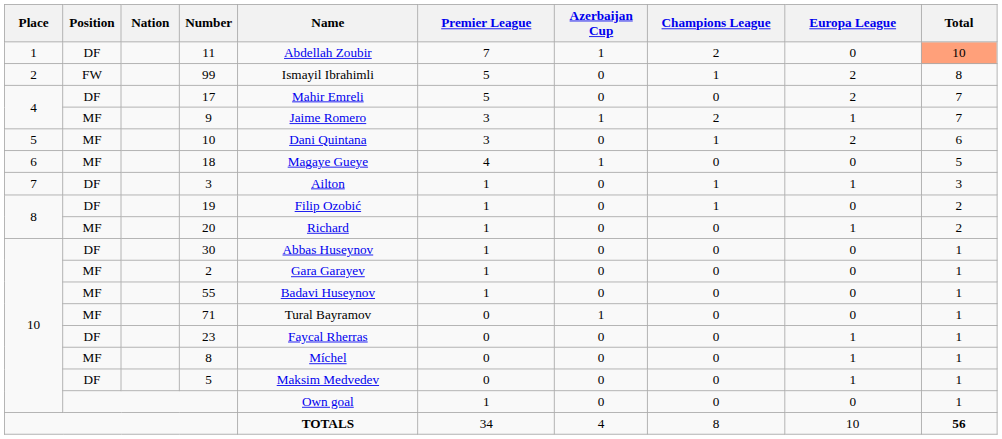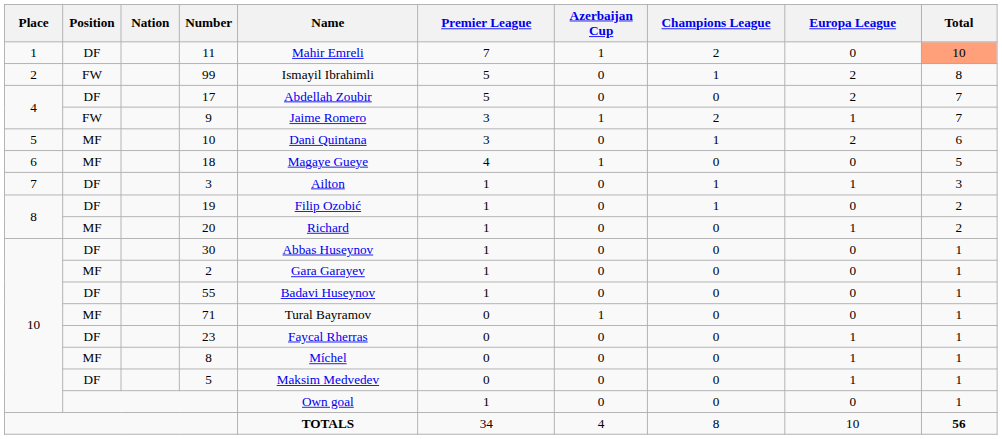 <table class="wikitable" style="font-size: 95%; text-align: center;">
 <tr>
 <th width=60>Place</th>
 <th width=60>Position</th>
 <th width=60>Nation</th>
 <th width=60>Number</th>
 <th width=200>Name</th>
 <th width=150><a href='#'>Premier League</a></th>
 <th width=100><a href='#'>Azerbaijan Cup</a></th>
 <th width=150><a href='#'>Champions League</a></th>
 <th width=150><a href='#'>Europa League</a></th>
 <th width=80>Total</th>
 </tr>
 <tr>
 <td>1</td>
 <td>DF</td>
 <td></td>
 <td>11</td>
-<td><a href='#'>Abdellah Zoubir</a></td>
+<td><a href='#'>Mahir Emreli</a></td>
 <td>7</td>
 <td>1</td>
 <td>2</td>
 <td>0</td>
 <td style="background: lightsalmon;">10</td>
 </tr>
 <tr>
 <td>2</td>
 <td>FW</td>
 <td></td>
 <td>99</td>
 <td>Ismayil Ibrahimli</td>
 <td>5</td>
 <td>0</td>
 <td>1</td>
 <td>2</td>
 <td>8</td>
 </tr>
 <tr>
 <td rowspan="2">4</td>
 <td>DF</td>
 <td></td>
 <td>17</td>
-<td><a href='#'>Mahir Emreli</a></td>
+<td><a href='#'>Abdellah Zoubir</a></td>
 <td>5</td>
 <td>0</td>
 <td>0</td>
 <td>2</td>
 <td>7</td>
 </tr>
 <tr>
-<td>MF</td>
+<td>FW</td>
 <td></td>
 <td>9</td>
 <td><a href='#'>Jaime Romero</a></td>
 <td>3</td>
 <td>1</td>
 <td>2</td>
 <td>1</td>
 <td>7</td>
 </tr>
 <tr>
 <td>5</td>
 <td>MF</td>
 <td></td>
 <td>10</td>
 <td><a href='#'>Dani Quintana</a></td>
 <td>3</td>
 <td>0</td>
 <td>1</td>
 <td>2</td>
 <td>6</td>
 </tr>
 <tr>
 <td>6</td>
 <td>MF</td>
 <td></td>
 <td>18</td>
 <td><a href='#'>Magaye Gueye</a></td>
 <td>4</td>
 <td>1</td>
 <td>0</td>
 <td>0</td>
 <td>5</td>
 </tr>
 <tr>
 <td>7</td>
 <td>DF</td>
 <td></td>
 <td>3</td>
 <td><a href='#'>Ailton</a></td>
 <td>1</td>
 <td>0</td>
 <td>1</td>
 <td>1</td>
 <td>3</td>
 </tr>
 <tr>
 <td rowspan="2">8</td>
 <td>DF</td>
 <td></td>
 <td>19</td>
 <td><a href='#'>Filip Ozobić</a></td>
 <td>1</td>
 <td>0</td>
 <td>1</td>
 <td>0</td>
 <td>2</td>
 </tr>
 <tr>
 <td>MF</td>
 <td></td>
 <td>20</td>
 <td><a href='#'>Richard</a></td>
 <td>1</td>
 <td>0</td>
 <td>0</td>
 <td>1</td>
 <td>2</td>
 </tr>
 <tr>
 <td rowspan="8">10</td>
 <td>DF</td>
 <td></td>
 <td>30</td>
 <td><a href='#'>Abbas Huseynov</a></td>
 <td>1</td>
 <td>0</td>
 <td>0</td>
 <td>0</td>
 <td>1</td>
 </tr>
 <tr>
 <td>MF</td>
 <td></td>
 <td>2</td>
 <td><a href='#'>Gara Garayev</a></td>
 <td>1</td>
 <td>0</td>
 <td>0</td>
 <td>0</td>
 <td>1</td>
 </tr>
 <tr>
-<td>MF</td>
+<td>DF</td>
 <td></td>
 <td>55</td>
 <td><a href='#'>Badavi Huseynov</a></td>
 <td>1</td>
 <td>0</td>
 <td>0</td>
 <td>0</td>
 <td>1</td>
 </tr>
 <tr>
 <td>MF</td>
 <td></td>
 <td>71</td>
 <td>Tural Bayramov</td>
 <td>0</td>
 <td>1</td>
 <td>0</td>
 <td>0</td>
 <td>1</td>
 </tr>
 <tr>
 <td>DF</td>
 <td></td>
 <td>23</td>
 <td><a href='#'>Faycal Rherras</a></td>
 <td>0</td>
 <td>0</td>
 <td>0</td>
 <td>1</td>
 <td>1</td>
 </tr>
 <tr>
 <td>MF</td>
 <td></td>
 <td>8</td>
 <td><a href='#'>Míchel</a></td>
 <td>0</td>
 <td>0</td>
 <td>0</td>
 <td>1</td>
 <td>1</td>
 </tr>
 <tr>
 <td>DF</td>
 <td></td>
 <td>5</td>
 <td><a href='#'>Maksim Medvedev</a></td>
 <td>0</td>
 <td>0</td>
 <td>0</td>
 <td>1</td>
 <td>1</td>
 </tr>
 <tr>
 <td colspan="3"></td>
 <td><a href='#'>Own goal</a></td>
 <td>1</td>
 <td>0</td>
 <td>0</td>
 <td>0</td>
 <td>1</td>
 </tr>
 <tr>
 <td colspan="4"></td>
 <td><strong>TOTALS</strong></td>
 <td>34</td>
 <td>4</td>
 <td>8</td>
 <td>10</td>
 <td><strong>56</strong></td>
 </tr>
 </table>
